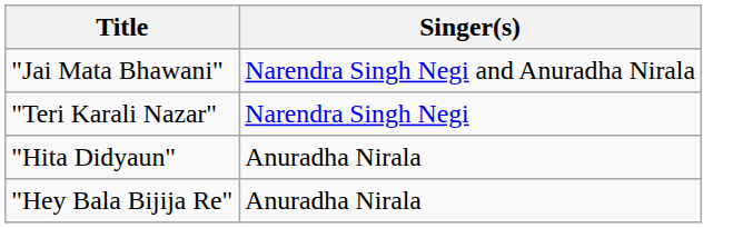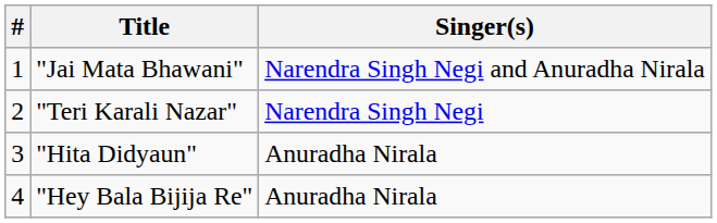 <table class="wikitable" style="font-size:95%;">
 <tr>
+<th>#</th>
 <th>Title</th>
 <th>Singer(s)</th>
 </tr>
 <tr>
+<td>1</td>
 <td>"Jai Mata Bhawani"</td>
 <td><a href='#'>Narendra Singh Negi</a> and Anuradha Nirala</td>
 </tr>
 <tr>
+<td>2</td>
 <td>"Teri Karali Nazar"</td>
 <td><a href='#'>Narendra Singh Negi</a></td>
 </tr>
 <tr>
+<td>3</td>
 <td>"Hita Didyaun"</td>
 <td>Anuradha Nirala</td>
 </tr>
 <tr>
+<td>4</td>
 <td>"Hey Bala Bijija Re"</td>
 <td>Anuradha Nirala</td>
 </tr>
 </table>
